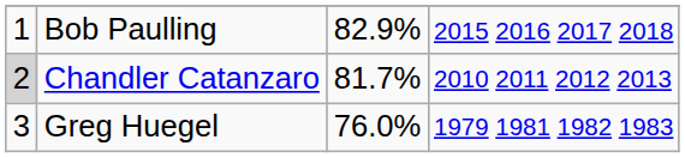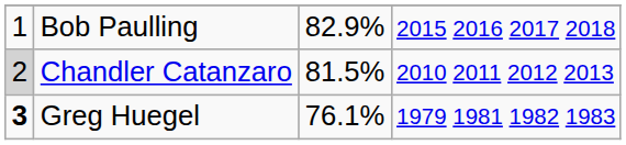 <table class="wikitable">
 <tr>
 </tr>
 <tr>
 <td>1</td>
 <td>Bob Paulling</td>
 <td><abbr>82.9%</abbr></td>
 <td style="font-size:80%;"><a href='#'>2015</a> <a href='#'>2016</a> <a href='#'>2017</a> <a href='#'>2018</a></td>
 </tr>
 <tr>
 <td style="background: lightgrey;">2</td>
 <td><a href='#'>Chandler Catanzaro</a></td>
-<td><abbr>81.7%</abbr></td>
+<td><abbr>81.5%</abbr></td>
 <td style="font-size:80%;"><a href='#'>2010</a> <a href='#'>2011</a> <a href='#'>2012</a> <a href='#'>2013</a></td>
 </tr>
 <tr>
-<td>3</td>
+<td><strong>3</strong></td>
 <td>Greg Huegel</td>
-<td><abbr>76.0%</abbr></td>
+<td><abbr>76.1%</abbr></td>
 <td style="font-size:80%;"><a href='#'>1979</a> <a href='#'>1981</a> <a href='#'>1982</a> <a href='#'>1983</a></td>
 </tr>
 </table>
